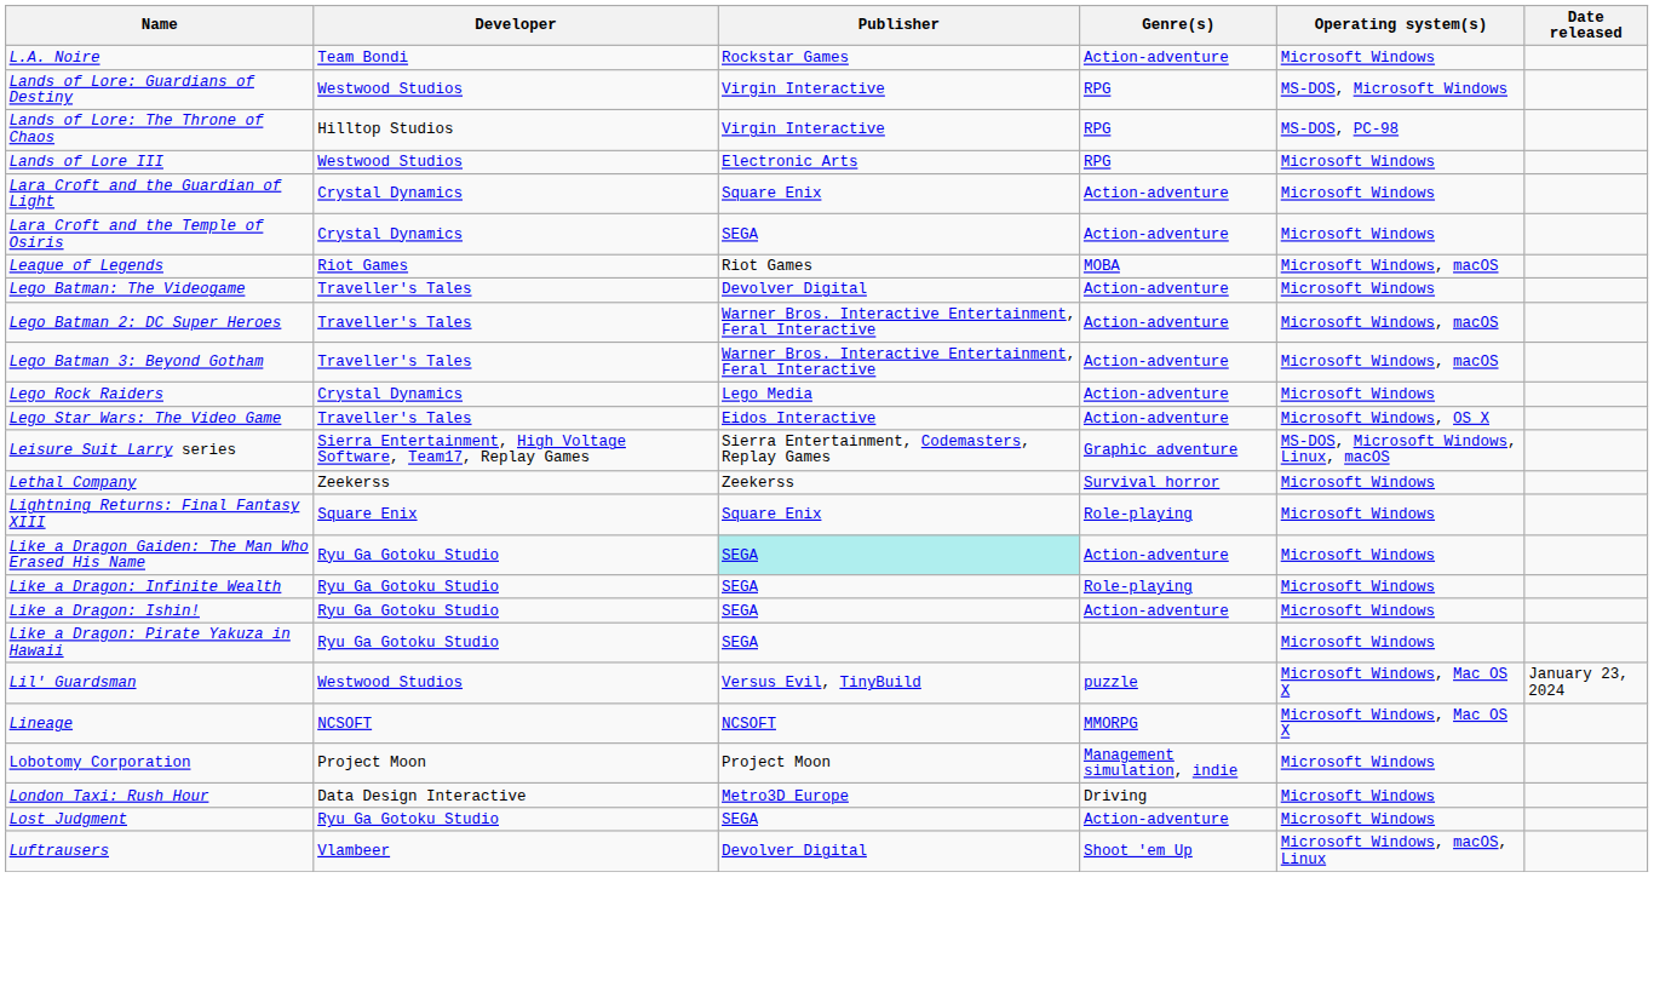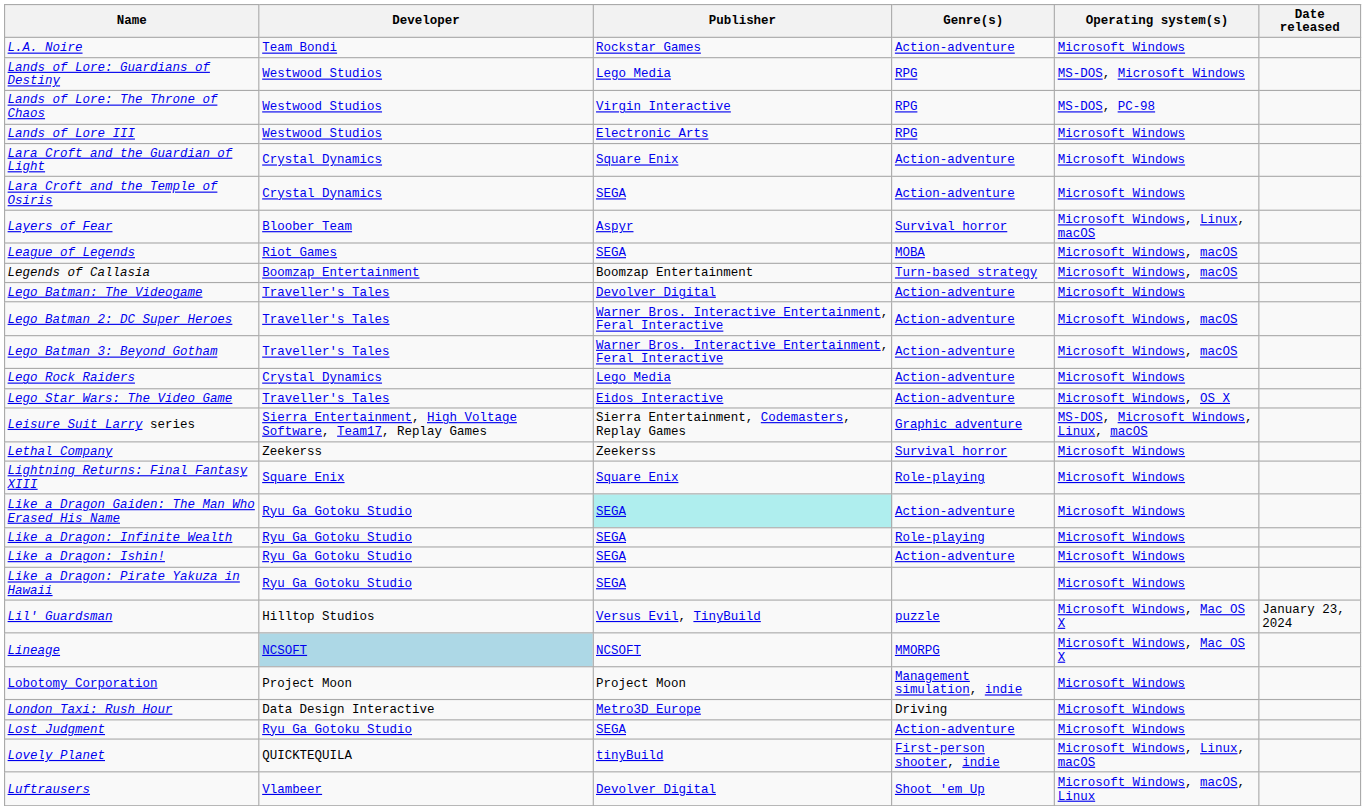 <table class="wikitable sortable" style="font-size:85%; width:95%">
 <tr>
 <th>Name</th>
 <th>Developer</th>
 <th>Publisher</th>
 <th>Genre(s)</th>
 <th>Operating system(s)</th>
 <th>Date released</th>
 </tr>
 <tr>
 <td><em><a href='#'>L.A. Noire</a></em></td>
 <td><a href='#'>Team Bondi</a></td>
 <td><a href='#'>Rockstar Games</a></td>
 <td><a href='#'>Action-adventure</a></td>
 <td><a href='#'>Microsoft Windows</a></td>
 <td></td>
 </tr>
 <tr>
 <td><em><a href='#'>Lands of Lore: Guardians of Destiny</a></em></td>
 <td><a href='#'>Westwood Studios</a></td>
-<td><a href='#'>Virgin Interactive</a></td>
+<td><a href='#'>Lego Media</a></td>
 <td><a href='#'>RPG</a></td>
 <td><a href='#'>MS-DOS</a>, <a href='#'>Microsoft Windows</a></td>
 <td></td>
 </tr>
 <tr>
 <td><em><a href='#'>Lands of Lore: The Throne of Chaos</a></em></td>
-<td>Hilltop Studios</td>
+<td><a href='#'>Westwood Studios</a></td>
 <td><a href='#'>Virgin Interactive</a></td>
 <td><a href='#'>RPG</a></td>
 <td><a href='#'>MS-DOS</a>, <a href='#'>PC-98</a></td>
 <td></td>
 </tr>
 <tr>
 <td><em><a href='#'>Lands of Lore III</a></em></td>
 <td><a href='#'>Westwood Studios</a></td>
 <td><a href='#'>Electronic Arts</a></td>
 <td><a href='#'>RPG</a></td>
 <td><a href='#'>Microsoft Windows</a></td>
 <td></td>
 </tr>
 <tr>
 <td><em><a href='#'>Lara Croft and the Guardian of Light</a></em></td>
 <td><a href='#'>Crystal Dynamics</a></td>
 <td><a href='#'>Square Enix</a></td>
 <td><a href='#'>Action-adventure</a></td>
 <td><a href='#'>Microsoft Windows</a></td>
 <td></td>
 </tr>
 <tr>
 <td><em><a href='#'>Lara Croft and the Temple of Osiris</a></em></td>
 <td><a href='#'>Crystal Dynamics</a></td>
 <td><a href='#'>SEGA</a></td>
 <td><a href='#'>Action-adventure</a></td>
 <td><a href='#'>Microsoft Windows</a></td>
 <td></td>
 </tr>
 <tr>
+<td><em><a href='#'>Layers of Fear</a></em></td>
+<td><a href='#'>Bloober Team</a></td>
+<td><a href='#'>Aspyr</a></td>
+<td><a href='#'>Survival horror</a></td>
+<td><a href='#'>Microsoft Windows</a>, <a href='#'>Linux</a>, <a href='#'>macOS</a></td>
+<td></td>
+</tr>
+<tr>
 <td><em><a href='#'>League of Legends</a></em></td>
 <td><a href='#'>Riot Games</a></td>
-<td>Riot Games</td>
+<td><a href='#'>SEGA</a></td>
 <td><a href='#'>MOBA</a></td>
+<td><a href='#'>Microsoft Windows</a>, <a href='#'>macOS</a></td>
+<td></td>
+</tr>
+<tr>
+<td><em>Legends of Callasia</em></td>
+<td><a href='#'>Boomzap Entertainment</a></td>
+<td>Boomzap Entertainment</td>
+<td><a href='#'>Turn-based strategy</a></td>
 <td><a href='#'>Microsoft Windows</a>, <a href='#'>macOS</a></td>
 <td></td>
 </tr>
 <tr>
 <td><em><a href='#'>Lego Batman: The Videogame</a></em></td>
 <td><a href='#'>Traveller's Tales</a></td>
 <td><a href='#'>Devolver Digital</a></td>
 <td><a href='#'>Action-adventure</a></td>
 <td><a href='#'>Microsoft Windows</a></td>
 <td></td>
 </tr>
 <tr>
 <td><em><a href='#'>Lego Batman 2: DC Super Heroes</a></em></td>
 <td><a href='#'>Traveller's Tales</a></td>
 <td><a href='#'>Warner Bros. Interactive Entertainment</a>, <a href='#'>Feral Interactive</a></td>
 <td><a href='#'>Action-adventure</a></td>
 <td><a href='#'>Microsoft Windows</a>, <a href='#'>macOS</a></td>
 <td></td>
 </tr>
 <tr>
 <td><em><a href='#'>Lego Batman 3: Beyond Gotham</a></em></td>
 <td><a href='#'>Traveller's Tales</a></td>
 <td><a href='#'>Warner Bros. Interactive Entertainment</a>, <a href='#'>Feral Interactive</a></td>
 <td><a href='#'>Action-adventure</a></td>
 <td><a href='#'>Microsoft Windows</a>, <a href='#'>macOS</a></td>
 <td></td>
 </tr>
 <tr>
 <td><em><a href='#'>Lego Rock Raiders</a></em></td>
 <td><a href='#'>Crystal Dynamics</a></td>
 <td><a href='#'>Lego Media</a></td>
 <td><a href='#'>Action-adventure</a></td>
 <td><a href='#'>Microsoft Windows</a></td>
 <td></td>
 </tr>
 <tr>
 <td><em><a href='#'>Lego Star Wars: The Video Game</a></em></td>
 <td><a href='#'>Traveller's Tales</a></td>
 <td><a href='#'>Eidos Interactive</a></td>
 <td><a href='#'>Action-adventure</a></td>
 <td><a href='#'>Microsoft Windows</a>, <a href='#'>OS X</a></td>
 <td></td>
 </tr>
 <tr>
 <td><em><a href='#'>Leisure Suit Larry</a></em> series</td>
 <td><a href='#'>Sierra Entertainment</a>, <a href='#'>High Voltage Software</a>, <a href='#'>Team17</a>, Replay Games</td>
 <td>Sierra Entertainment, <a href='#'>Codemasters</a>, Replay Games</td>
 <td><a href='#'>Graphic adventure</a></td>
 <td><a href='#'>MS-DOS</a>, <a href='#'>Microsoft Windows</a>, <a href='#'>Linux</a>, <a href='#'>macOS</a></td>
 <td></td>
 </tr>
 <tr>
 <td><em><a href='#'>Lethal Company</a></em></td>
 <td>Zeekerss</td>
 <td>Zeekerss</td>
 <td><a href='#'>Survival horror</a></td>
 <td><a href='#'>Microsoft Windows</a></td>
 <td></td>
 </tr>
 <tr>
 <td><em><a href='#'>Lightning Returns: Final Fantasy XIII</a></em></td>
 <td><a href='#'>Square Enix</a></td>
 <td><a href='#'>Square Enix</a></td>
 <td><a href='#'>Role-playing</a></td>
 <td><a href='#'>Microsoft Windows</a></td>
 <td></td>
 </tr>
 <tr>
 <td><em><a href='#'>Like a Dragon Gaiden: The Man Who Erased His Name</a></em></td>
 <td><a href='#'>Ryu Ga Gotoku Studio</a></td>
 <td style="background: paleturquoise;"><a href='#'>SEGA</a></td>
 <td><a href='#'>Action-adventure</a></td>
 <td><a href='#'>Microsoft Windows</a></td>
 <td></td>
 </tr>
 <tr>
 <td><em><a href='#'>Like a Dragon: Infinite Wealth</a></em></td>
 <td><a href='#'>Ryu Ga Gotoku Studio</a></td>
 <td><a href='#'>SEGA</a></td>
 <td><a href='#'>Role-playing</a></td>
 <td><a href='#'>Microsoft Windows</a></td>
 <td></td>
 </tr>
 <tr>
 <td><em><a href='#'>Like a Dragon: Ishin!</a></em></td>
 <td><a href='#'>Ryu Ga Gotoku Studio</a></td>
 <td><a href='#'>SEGA</a></td>
 <td><a href='#'>Action-adventure</a></td>
 <td><a href='#'>Microsoft Windows</a></td>
 <td></td>
 </tr>
 <tr>
 <td><em><a href='#'>Like a Dragon: Pirate Yakuza in Hawaii</a></em></td>
 <td><a href='#'>Ryu Ga Gotoku Studio</a></td>
 <td><a href='#'>SEGA</a></td>
 <td></td>
 <td><a href='#'>Microsoft Windows</a></td>
 <td></td>
 </tr>
 <tr>
 <td><em><a href='#'>Lil' Guardsman</a></em></td>
-<td><a href='#'>Westwood Studios</a></td>
+<td>Hilltop Studios</td>
 <td><a href='#'>Versus Evil</a>, <a href='#'>TinyBuild</a></td>
 <td><a href='#'>puzzle</a></td>
 <td><a href='#'>Microsoft Windows</a>, <a href='#'>Mac OS X</a></td>
 <td>January 23, 2024</td>
 </tr>
 <tr>
 <td><em><a href='#'>Lineage</a></em></td>
-<td><a href='#'>NCSOFT</a></td>
+<td style="background: lightblue;"><a href='#'>NCSOFT</a></td>
 <td><a href='#'>NCSOFT</a></td>
 <td><a href='#'>MMORPG</a></td>
 <td><a href='#'>Microsoft Windows</a>, <a href='#'>Mac OS X</a></td>
 <td></td>
 </tr>
 <tr>
 <td><a href='#'>Lobotomy Corporation</a></td>
 <td>Project Moon</td>
 <td>Project Moon</td>
 <td><a href='#'>Management simulation</a>, <a href='#'>indie</a></td>
 <td><a href='#'>Microsoft Windows</a></td>
 <td></td>
 </tr>
 <tr>
 <td><em><a href='#'>London Taxi: Rush Hour</a></em></td>
 <td>Data Design Interactive</td>
 <td><a href='#'>Metro3D Europe</a></td>
 <td>Driving</td>
 <td><a href='#'>Microsoft Windows</a></td>
 <td></td>
 </tr>
 <tr>
 <td><em><a href='#'>Lost Judgment</a></em></td>
 <td><a href='#'>Ryu Ga Gotoku Studio</a></td>
 <td><a href='#'>SEGA</a></td>
 <td><a href='#'>Action-adventure</a></td>
 <td><a href='#'>Microsoft Windows</a></td>
 <td></td>
 </tr>
 <tr>
+<td><em><a href='#'>Lovely Planet</a></em></td>
+<td>QUICKTEQUILA</td>
+<td><a href='#'>tinyBuild</a></td>
+<td><a href='#'>First-person shooter</a>, <a href='#'>indie</a></td>
+<td><a href='#'>Microsoft Windows</a>, <a href='#'>Linux</a>, <a href='#'>macOS</a></td>
+<td></td>
+</tr>
+<tr>
 <td><em><a href='#'>Luftrausers</a></em></td>
 <td><a href='#'>Vlambeer</a></td>
 <td><a href='#'>Devolver Digital</a></td>
 <td><a href='#'>Shoot 'em Up</a></td>
 <td><a href='#'>Microsoft Windows</a>, <a href='#'>macOS</a>, <a href='#'>Linux</a></td>
 <td></td>
 </tr>
 </table>
